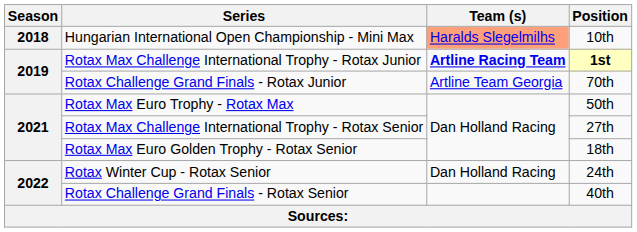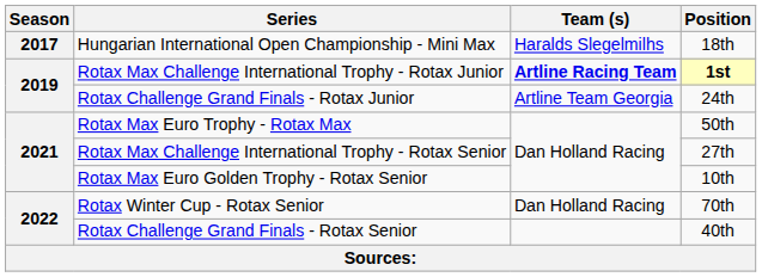 <table class="wikitable" style="font-size: 85%; text-align:center">
 <tr>
 <th>Season</th>
 <th>Series</th>
 <th>Team (s)</th>
 <th>Position</th>
 </tr>
 <tr>
-<th>2018</th>
+<th>2017</th>
 <td align="left">Hungarian International Open Championship - Mini Max</td>
-<td align="left" style="background: lightsalmon;"><a href='#'>Haralds Slegelmilhs</a></td>
-<td>10th</td>
+<td align="left"><a href='#'>Haralds Slegelmilhs</a></td>
+<td>18th</td>
 </tr>
 <tr>
 <th rowspan="2">2019</th>
 <td align="left"><a href='#'>Rotax Max Challenge</a> International Trophy - Rotax Junior</td>
 <td align="left"><strong><a href='#'>Artline Racing Team</a></strong></td>
 <td style="background:#FFFFBF;"><strong>1st</strong></td>
 </tr>
 <tr>
 <td align="left"><a href='#'>Rotax Challenge Grand Finals</a> - Rotax Junior</td>
 <td align="left"><a href='#'>Artline Team Georgia</a></td>
-<td>70th</td>
+<td>24th</td>
 </tr>
 <tr>
 <th rowspan="3">2021</th>
 <td align="left"><a href='#'>Rotax Max</a> Euro Trophy - <a href='#'>Rotax Max</a></td>
 <td rowspan="3"  align="left">Dan Holland Racing</td>
 <td>50th</td>
 </tr>
 <tr>
 <td align="left"><a href='#'>Rotax Max Challenge</a> International Trophy - Rotax Senior</td>
 <td>27th</td>
 </tr>
 <tr>
 <td align="left"><a href='#'>Rotax Max</a> Euro Golden Trophy - Rotax Senior</td>
-<td>18th</td>
+<td>10th</td>
 </tr>
 <tr>
 <th rowspan="2">2022</th>
 <td align="left"><a href='#'>Rotax</a> Winter Cup - Rotax Senior</td>
 <td align="left">Dan Holland Racing</td>
-<td>24th</td>
+<td>70th</td>
 </tr>
 <tr>
 <td align="left"><a href='#'>Rotax Challenge Grand Finals</a> - Rotax Senior</td>
 <td></td>
 <td>40th</td>
 </tr>
 <tr>
 <th colspan="4">Sources:</th>
 </tr>
 </table>
